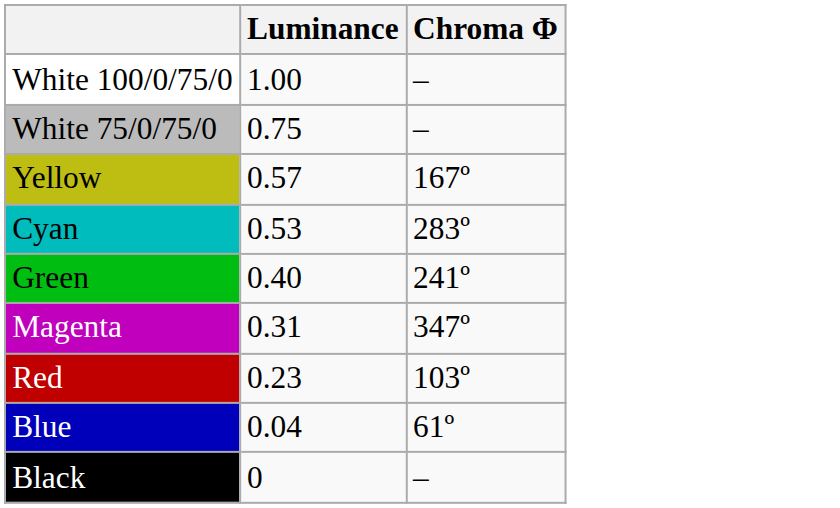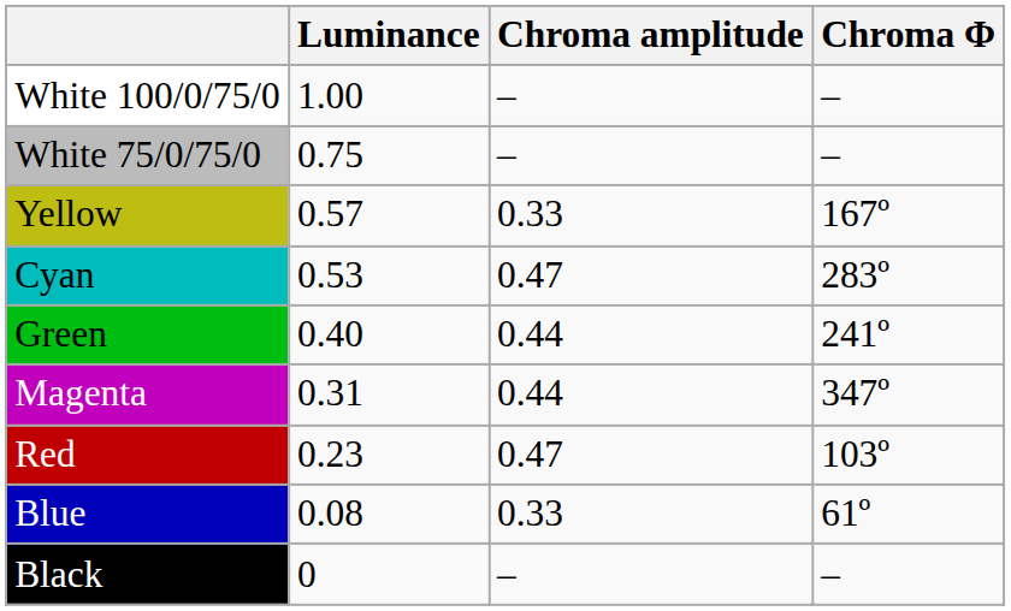 <table class="wikitable">
 <tr>
 <th></th>
 <th>Luminance</th>
+<th>Chroma amplitude</th>
 <th>Chroma Φ</th>
 </tr>
 <tr ---->
 <td style="background-color: #ffffff;">White 100/0/75/0</td>
 <td>1.00</td>
 <td>–</td>
+<td>–</td>
 </tr>
 <tr>
 <td style="background-color: #bbbbbb;">White 75/0/75/0</td>
 <td>0.75</td>
 <td>–</td>
+<td>–</td>
 </tr>
 <tr>
 <td style="background-color: #bdbd12; ">Yellow</td>
 <td>0.57</td>
+<td>0.33</td>
 <td>167º</td>
 </tr>
 <tr>
 <td style="background-color: #00bcbc;">Cyan</td>
 <td>0.53</td>
+<td>0.47</td>
 <td>283º</td>
 </tr>
 <tr ---->
 <td style="background-color: #00bd12; ">Green</td>
 <td>0.40</td>
+<td>0.44</td>
 <td>241º</td>
 </tr>
 <tr>
 <td style="background-color: #c000bc; color: white  ">Magenta</td>
 <td>0.31</td>
+<td>0.44</td>
 <td>347º</td>
 </tr>
 <tr ---->
 <td style="background-color: #c00000; color: white ">Red</td>
 <td>0.23</td>
+<td>0.47</td>
 <td>103º</td>
 </tr>
 <tr>
 <td style="background-color: #0000bb; color: white ">Blue</td>
-<td>0.04</td>
+<td>0.08</td>
+<td>0.33</td>
 <td>61º</td>
 </tr>
 <tr>
 <td style="background-color: #000000; color: white ">Black</td>
 <td>0</td>
 <td>–</td>
+<td>–</td>
 </tr>
 </table>
